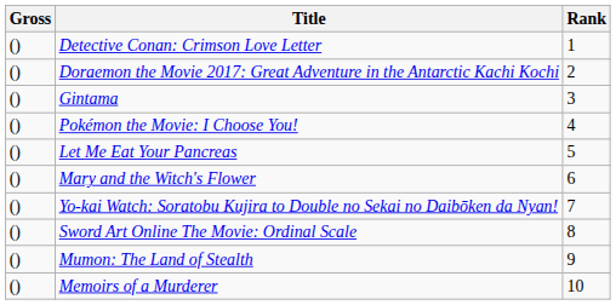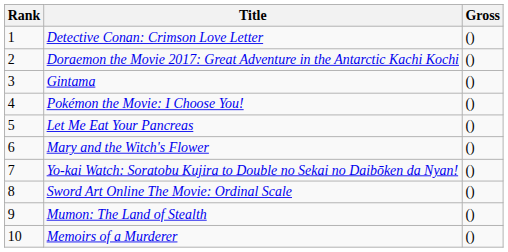 <table class="wikitable sortable" style="margin:auto; margin:auto;">
 <tr>
+<th>Rank</th>
+<th>Title</th>
 <th>Gross</th>
-<th>Title</th>
-<th>Rank</th>
 </tr>
 <tr>
+<td>1</td>
+<td><em><a href='#'>Detective Conan: Crimson Love Letter</a></em></td>
 <td> ()</td>
-<td><em><a href='#'>Detective Conan: Crimson Love Letter</a></em></td>
-<td>1</td>
 </tr>
 <tr>
+<td>2</td>
+<td><em><a href='#'>Doraemon the Movie 2017: Great Adventure in the Antarctic Kachi Kochi</a></em></td>
 <td> ()</td>
-<td><em><a href='#'>Doraemon the Movie 2017: Great Adventure in the Antarctic Kachi Kochi</a></em></td>
-<td>2</td>
 </tr>
 <tr>
+<td>3</td>
+<td><em><a href='#'>Gintama</a></em></td>
 <td> ()</td>
-<td><em><a href='#'>Gintama</a></em></td>
-<td>3</td>
 </tr>
 <tr>
+<td>4</td>
+<td><em><a href='#'>Pokémon the Movie: I Choose You!</a></em></td>
 <td> ()</td>
-<td><em><a href='#'>Pokémon the Movie: I Choose You!</a></em></td>
-<td>4</td>
 </tr>
 <tr>
+<td>5</td>
+<td><em><a href='#'>Let Me Eat Your Pancreas</a></em></td>
 <td> ()</td>
-<td><em><a href='#'>Let Me Eat Your Pancreas</a></em></td>
-<td>5</td>
 </tr>
 <tr>
+<td>6</td>
+<td><em><a href='#'>Mary and the Witch's Flower</a></em></td>
 <td> ()</td>
-<td><em><a href='#'>Mary and the Witch's Flower</a></em></td>
-<td>6</td>
 </tr>
 <tr>
+<td>7</td>
+<td><em><a href='#'>Yo-kai Watch: Soratobu Kujira to Double no Sekai no Daibōken da Nyan!</a></em></td>
 <td> ()</td>
-<td><em><a href='#'>Yo-kai Watch: Soratobu Kujira to Double no Sekai no Daibōken da Nyan!</a></em></td>
-<td>7</td>
 </tr>
 <tr>
+<td>8</td>
+<td><em><a href='#'>Sword Art Online The Movie: Ordinal Scale</a></em></td>
 <td> ()</td>
-<td><em><a href='#'>Sword Art Online The Movie: Ordinal Scale</a></em></td>
-<td>8</td>
 </tr>
 <tr>
+<td>9</td>
+<td><em><a href='#'>Mumon: The Land of Stealth</a></em></td>
 <td> ()</td>
-<td><em><a href='#'>Mumon: The Land of Stealth</a></em></td>
-<td>9</td>
 </tr>
 <tr>
+<td>10</td>
+<td><em><a href='#'>Memoirs of a Murderer</a></em></td>
 <td> ()</td>
-<td><em><a href='#'>Memoirs of a Murderer</a></em></td>
-<td>10</td>
 </tr>
 </table>
